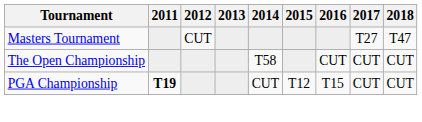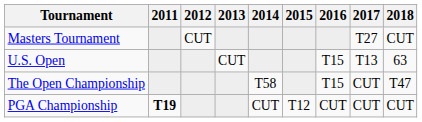 <table class="wikitable" style="font-size:95%;text-align:center;">
 <tr>
 <th>Tournament</th>
 <th>2011</th>
 <th>2012</th>
 <th>2013</th>
 <th>2014</th>
 <th>2015</th>
 <th>2016</th>
 <th>2017</th>
 <th>2018</th>
 </tr>
 <tr>
 <td align=left><a href='#'>Masters Tournament</a></td>
 <td style="background:#eeeeee;"></td>
 <td>CUT</td>
 <td style="background:#eeeeee;"></td>
 <td style="background:#eeeeee;"></td>
 <td style="background:#eeeeee;"></td>
 <td style="background:#eeeeee;"></td>
 <td>T27</td>
-<td>T47</td>
+<td>CUT</td>
+</tr>
+<tr>
+<td align=left><a href='#'>U.S. Open</a></td>
+<td style="background:#eeeeee;"></td>
+<td style="background:#eeeeee;"></td>
+<td>CUT</td>
+<td style="background:#eeeeee;"></td>
+<td style="background:#eeeeee;"></td>
+<td>T15</td>
+<td>T13</td>
+<td>63</td>
 </tr>
 <tr>
 <td align=left><a href='#'>The Open Championship</a></td>
 <td style="background:#eeeeee;"></td>
 <td style="background:#eeeeee;"></td>
 <td style="background:#eeeeee;"></td>
 <td>T58</td>
 <td style="background:#eeeeee;"></td>
+<td>T15</td>
 <td>CUT</td>
-<td>CUT</td>
-<td>CUT</td>
+<td>T47</td>
 </tr>
 <tr>
 <td align=left><a href='#'>PGA Championship</a></td>
 <td><strong>T19</strong></td>
 <td style="background:#eeeeee;"></td>
 <td style="background:#eeeeee;"></td>
 <td>CUT</td>
 <td>T12</td>
-<td>T15</td>
+<td>CUT</td>
 <td>CUT</td>
 <td>CUT</td>
 </tr>
 </table>
